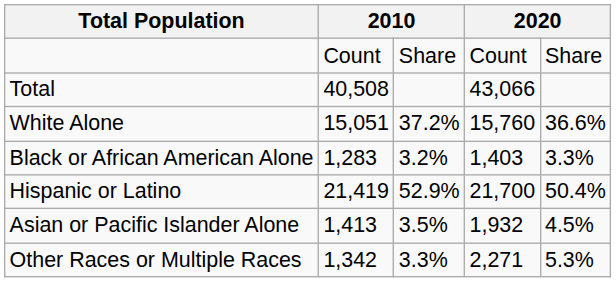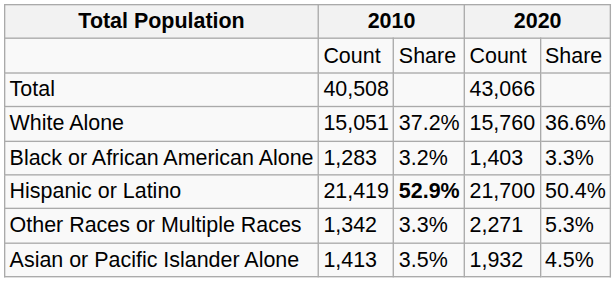 <table class="wikitable">
 <tr>
 <th>Total Population</th>
 <th colspan="2">2010</th>
 <th colspan="2">2020</th>
 </tr>
 <tr>
 <td></td>
 <td>Count</td>
 <td>Share</td>
 <td>Count</td>
 <td>Share</td>
 </tr>
 <tr>
 <td>Total</td>
 <td>40,508</td>
 <td></td>
 <td>43,066</td>
 <td></td>
 </tr>
 <tr>
 <td>White Alone</td>
 <td>15,051</td>
 <td>37.2%</td>
 <td>15,760</td>
 <td>36.6%</td>
 </tr>
 <tr>
 <td>Black or African American Alone</td>
 <td>1,283</td>
 <td>3.2%</td>
 <td>1,403</td>
 <td>3.3%</td>
 </tr>
 <tr>
 <td>Hispanic or Latino</td>
 <td>21,419</td>
-<td>52.9%</td>
+<td><strong>52.9%</strong></td>
 <td>21,700</td>
 <td>50.4%</td>
+</tr>
+<tr>
+<td>Other Races or Multiple Races</td>
+<td>1,342</td>
+<td>3.3%</td>
+<td>2,271</td>
+<td>5.3%</td>
 </tr>
 <tr>
 <td>Asian or Pacific Islander Alone</td>
 <td>1,413</td>
 <td>3.5%</td>
 <td>1,932</td>
 <td>4.5%</td>
 </tr>
-<tr>
-<td>Other Races or Multiple Races</td>
-<td>1,342</td>
-<td>3.3%</td>
-<td>2,271</td>
-<td>5.3%</td>
-</tr>
 </table>
